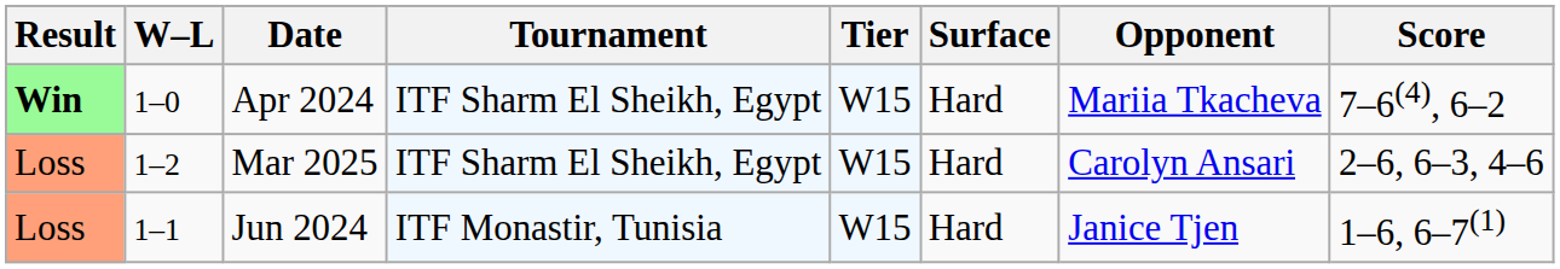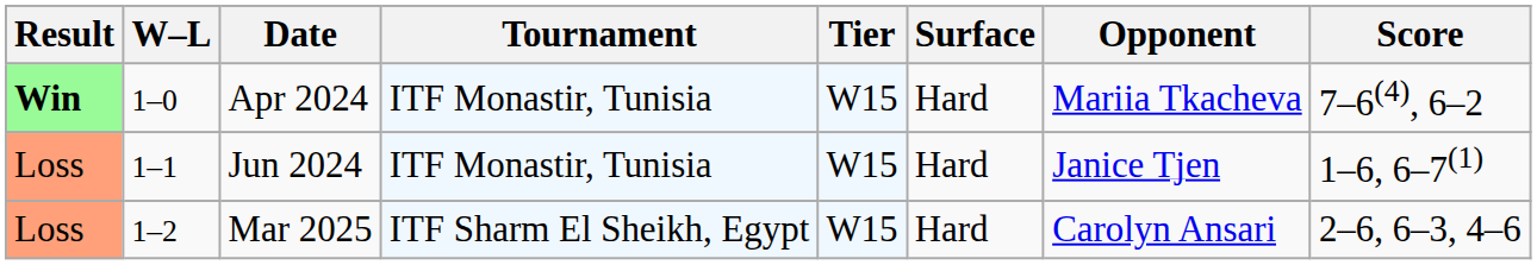 <table class="sortable wikitable">
 <tr>
 <th>Result</th>
 <th class="unsortable">W–L</th>
 <th>Date</th>
 <th>Tournament</th>
 <th>Tier</th>
 <th>Surface</th>
 <th>Opponent</th>
 <th class=unsortable>Score</th>
 </tr>
 <tr>
 <td style="background:#98fb98;"><strong>Win</strong></td>
 <td><small>1–0</small></td>
 <td>Apr 2024</td>
-<td style="background:#f0f8ff;">ITF Sharm El Sheikh, Egypt</td>
+<td style="background:#f0f8ff;">ITF Monastir, Tunisia</td>
 <td style="background:#f0f8ff;">W15</td>
 <td>Hard</td>
 <td> <a href='#'>Mariia Tkacheva</a></td>
 <td>7–6<sup>(4)</sup>, 6–2</td>
+</tr>
+<tr>
+<td style="background:#ffa07a">Loss</td>
+<td><small>1–1</small></td>
+<td>Jun 2024</td>
+<td style="background:#f0f8ff;">ITF Monastir, Tunisia</td>
+<td style="background:#f0f8ff;">W15</td>
+<td>Hard</td>
+<td> <a href='#'>Janice Tjen</a></td>
+<td>1–6, 6–7<sup>(1)</sup></td>
 </tr>
 <tr>
 <td style="background:#ffa07a">Loss</td>
 <td><small>1–2</small></td>
 <td>Mar 2025</td>
 <td style="background:#f0f8ff;">ITF Sharm El Sheikh, Egypt</td>
 <td style="background:#f0f8ff;">W15</td>
 <td>Hard</td>
 <td> <a href='#'>Carolyn Ansari</a></td>
 <td>2–6, 6–3, 4–6</td>
 </tr>
-<tr>
-<td style="background:#ffa07a">Loss</td>
-<td><small>1–1</small></td>
-<td>Jun 2024</td>
-<td style="background:#f0f8ff;">ITF Monastir, Tunisia</td>
-<td style="background:#f0f8ff;">W15</td>
-<td>Hard</td>
-<td> <a href='#'>Janice Tjen</a></td>
-<td>1–6, 6–7<sup>(1)</sup></td>
-</tr>
 </table>
